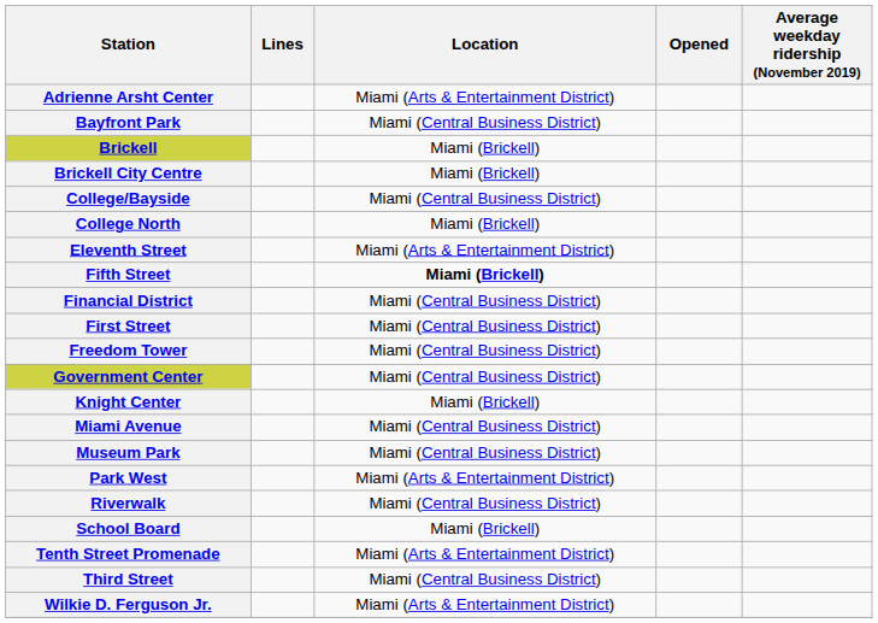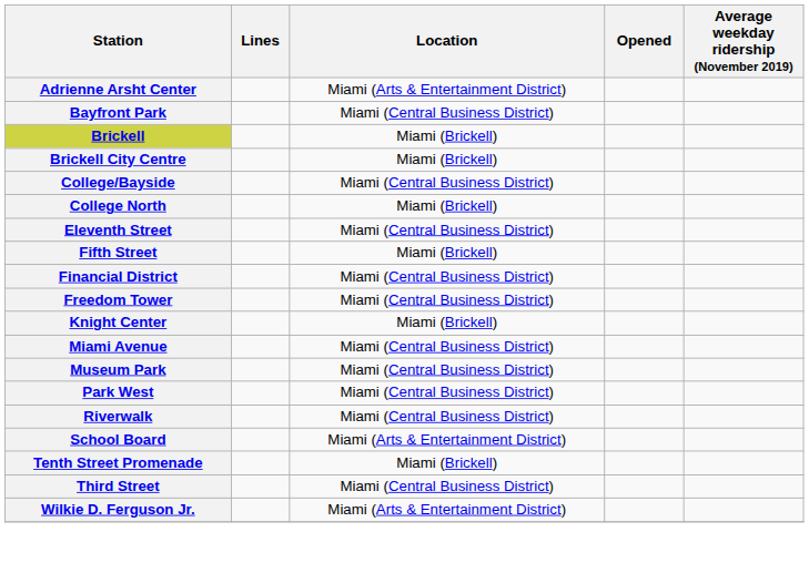 <table class="wikitable sortable plainrowheaders">
 <tr>
 <th scope="col">Station</th>
 <th scope="col">Lines</th>
 <th scope="col">Location</th>
 <th scope="col">Opened</th>
 <th scope="col" width=15%>Average weekday ridership <small>(November 2019)</small></th>
 </tr>
 <tr>
 <th scope="row"><a href='#'>Adrienne Arsht Center</a></th>
 <td></td>
 <td align=center>Miami (<a href='#'>Arts & Entertainment District</a>)</td>
 <td></td>
 <td align=center></td>
 </tr>
 <tr>
 <th scope="row"><a href='#'>Bayfront Park</a></th>
 <td><div></div></td>
 <td align=center>Miami (<a href='#'>Central Business District</a>)</td>
 <td></td>
 <td align=center></td>
 </tr>
 <tr>
 <th scope="row" style="background-color:#CED343"><a href='#'>Brickell</a></th>
 <td></td>
 <td align=center>Miami (<a href='#'>Brickell</a>)</td>
 <td></td>
 <td align=center></td>
 </tr>
 <tr>
 <th scope="row"><a href='#'>Brickell City Centre</a></th>
 <td></td>
 <td align=center>Miami (<a href='#'>Brickell</a>)</td>
 <td></td>
 <td align=center></td>
 </tr>
 <tr>
 <th scope="row"><a href='#'>College/Bayside</a></th>
 <td></td>
 <td align=center>Miami (<a href='#'>Central Business District</a>)</td>
 <td></td>
 <td align=center></td>
 </tr>
 <tr>
 <th scope="row"><a href='#'>College North</a></th>
 <td></td>
 <td align=center>Miami (<a href='#'>Brickell</a>)</td>
 <td></td>
 <td align=center></td>
 </tr>
 <tr>
 <th scope="row"><a href='#'>Eleventh Street</a></th>
 <td></td>
-<td align=center>Miami (<a href='#'>Arts & Entertainment District</a>)</td>
+<td align=center>Miami (<a href='#'>Central Business District</a>)</td>
 <td></td>
 <td align=center></td>
 </tr>
 <tr>
 <th scope="row"><a href='#'>Fifth Street</a></th>
 <td></td>
-<td align=center><strong>Miami (<a href='#'>Brickell</a>)</strong></td>
+<td align=center>Miami (<a href='#'>Brickell</a>)</td>
 <td></td>
 <td align=center></td>
 </tr>
 <tr>
 <th scope="row"><a href='#'>Financial District</a></th>
 <td></td>
 <td align=center>Miami (<a href='#'>Central Business District</a>)</td>
 <td></td>
 <td align=center></td>
 </tr>
 <tr>
-<th scope="row"><a href='#'>First Street</a></th>
-<td></td>
-<td align=center>Miami (<a href='#'>Central Business District</a>)</td>
-<td></td>
-<td align=center></td>
-</tr>
-<tr>
 <th scope="row"><a href='#'>Freedom Tower</a></th>
-<td></td>
-<td align=center>Miami (<a href='#'>Central Business District</a>)</td>
-<td></td>
-<td align=center></td>
-</tr>
-<tr>
-<th scope="row" style="background-color:#CED343"><a href='#'>Government Center</a></th>
 <td></td>
 <td align=center>Miami (<a href='#'>Central Business District</a>)</td>
 <td></td>
 <td align=center></td>
 </tr>
 <tr>
 <th scope="row"><a href='#'>Knight Center</a></th>
 <td></td>
 <td align=center>Miami (<a href='#'>Brickell</a>)</td>
 <td></td>
 <td align=center></td>
 </tr>
 <tr>
 <th scope="row"><a href='#'>Miami Avenue</a></th>
 <td></td>
 <td align=center>Miami (<a href='#'>Central Business District</a>)</td>
 <td></td>
 <td align=center></td>
 </tr>
 <tr>
 <th scope="row"><a href='#'>Museum Park</a></th>
 <td></td>
 <td align=center>Miami (<a href='#'>Central Business District</a>)</td>
 <td></td>
 <td align=center></td>
 </tr>
 <tr>
 <th scope="row"><a href='#'>Park West</a></th>
 <td></td>
-<td align=center>Miami (<a href='#'>Arts & Entertainment District</a>)</td>
+<td align=center>Miami (<a href='#'>Central Business District</a>)</td>
 <td></td>
 <td align=center></td>
 </tr>
 <tr>
 <th scope="row"><a href='#'>Riverwalk</a></th>
 <td></td>
 <td align=center>Miami (<a href='#'>Central Business District</a>)</td>
 <td></td>
 <td align=center></td>
 </tr>
 <tr>
 <th scope="row"><a href='#'>School Board</a></th>
 <td></td>
-<td align=center>Miami (<a href='#'>Brickell</a>)</td>
+<td align=center>Miami (<a href='#'>Arts & Entertainment District</a>)</td>
 <td></td>
 <td align=center></td>
 </tr>
 <tr>
 <th scope="row"><a href='#'>Tenth Street Promenade</a></th>
 <td></td>
-<td align=center>Miami (<a href='#'>Arts & Entertainment District</a>)</td>
+<td align=center>Miami (<a href='#'>Brickell</a>)</td>
 <td></td>
 <td align=center></td>
 </tr>
 <tr>
 <th scope="row"><a href='#'>Third Street</a></th>
 <td></td>
 <td align=center>Miami (<a href='#'>Central Business District</a>)</td>
 <td></td>
 <td align=center></td>
 </tr>
 <tr>
 <th scope="row"><a href='#'>Wilkie D. Ferguson Jr.</a></th>
 <td></td>
 <td align=center>Miami (<a href='#'>Arts & Entertainment District</a>)</td>
 <td></td>
 <td align=center></td>
 </tr>
 <tr>
 </tr>
 </table>
